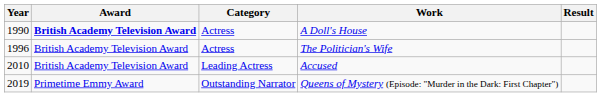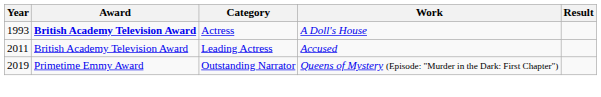 <table class="wikitable">
 <tr>
 <th>Year</th>
 <th>Award</th>
 <th>Category</th>
 <th>Work</th>
 <th>Result</th>
 </tr>
 <tr>
-<td>1990</td>
+<td>1993</td>
 <td><strong><a href='#'>British Academy Television Award</a></strong></td>
 <td><a href='#'>Actress</a></td>
 <td><em><a href='#'>A Doll's House</a></em></td>
 <td></td>
 </tr>
 <tr>
-<td>1996</td>
-<td><a href='#'>British Academy Television Award</a></td>
-<td><a href='#'>Actress</a></td>
-<td><em><a href='#'>The Politician's Wife</a></em></td>
-<td></td>
-</tr>
-<tr>
-<td>2010</td>
+<td>2011</td>
 <td><a href='#'>British Academy Television Award</a></td>
 <td><a href='#'>Leading Actress</a></td>
 <td><a href='#'><em>Accused</em></a></td>
 <td></td>
 </tr>
 <tr>
 <td>2019</td>
 <td><a href='#'>Primetime Emmy Award</a></td>
 <td><a href='#'>Outstanding Narrator</a></td>
 <td><em><a href='#'>Queens of Mystery</a></em> <small>(Episode: "Murder in the Dark: First Chapter")</small></td>
 <td></td>
 </tr>
 </table>
